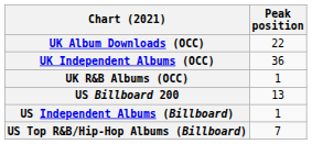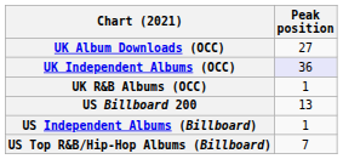 <table class="wikitable sortable plainrowheaders" style="text-align:center">
 <tr>
 <th scope="col">Chart (2021)</th>
 <th scope="col">Peak<br>position</th>
 </tr>
 <tr>
 <th scope="row"><a href='#'>UK Album Downloads</a> (OCC)</th>
-<td>22</td>
+<td>27</td>
 </tr>
 <tr>
 <th scope="row"><a href='#'>UK Independent Albums</a> (OCC)</th>
-<td>36</td>
+<td style="background: lavender;">36</td>
 </tr>
 <tr>
 <th scope="row">UK R&B Albums (OCC)</th>
 <td>1</td>
 </tr>
 <tr>
 <th scope="row">US <em>Billboard</em> 200</th>
 <td>13</td>
 </tr>
 <tr>
 <th scope="row">US <a href='#'>Independent Albums</a> (<em>Billboard</em>)</th>
 <td>1</td>
 </tr>
 <tr>
 <th scope="row">US Top R&B/Hip-Hop Albums (<em>Billboard</em>)</th>
 <td>7</td>
 </tr>
 </table>
